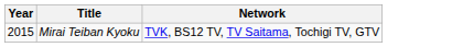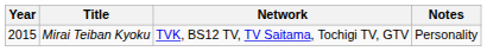 <table class="wikitable">
 <tr>
 <th>Year</th>
 <th>Title</th>
 <th>Network</th>
+<th>Notes</th>
 </tr>
 <tr>
 <td>2015</td>
 <td><em>Mirai Teiban Kyoku</em></td>
 <td><a href='#'>TVK</a>, BS12 TV, <a href='#'>TV Saitama</a>, Tochigi TV, GTV</td>
+<td>Personality</td>
 </tr>
 </table>
